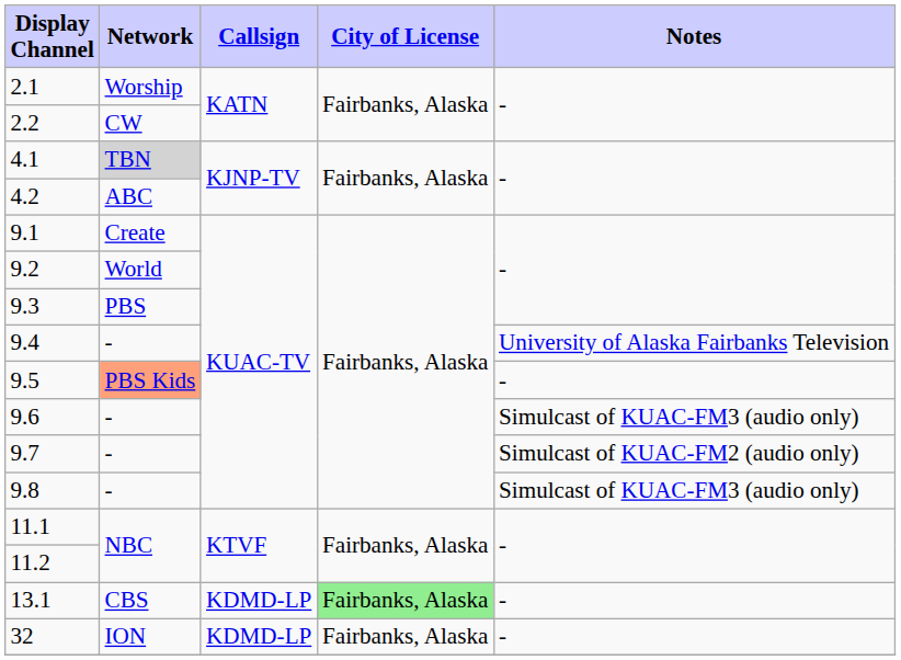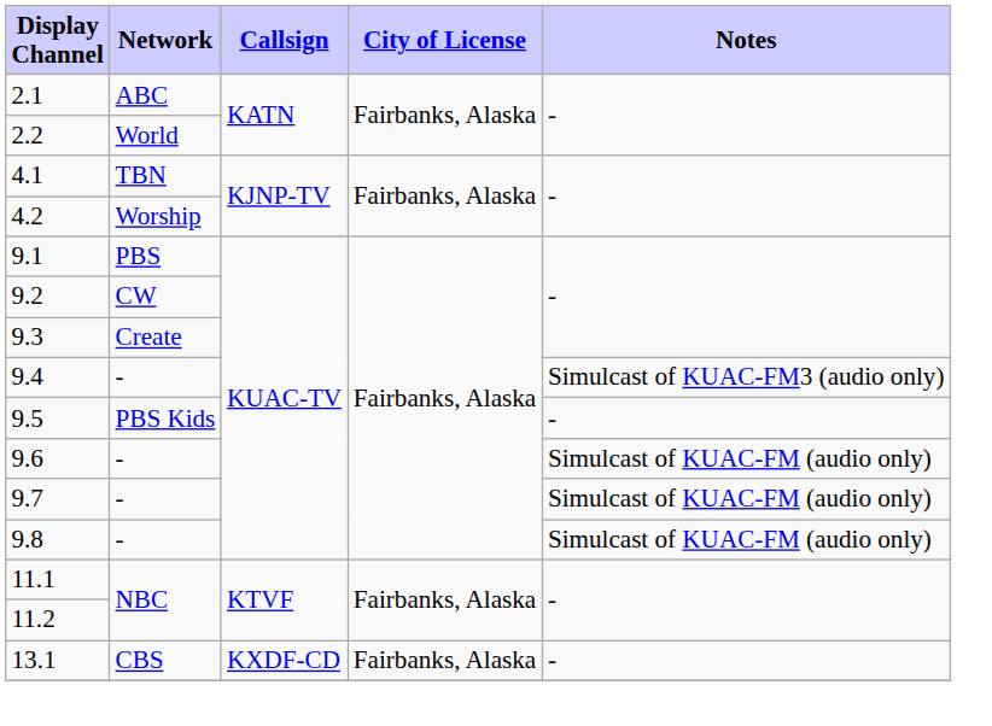 <table class="wikitable" border="1">
 <tr>
 <th style="background:#ccccff;"><strong>Display<br>Channel</strong></th>
 <th style="background:#ccccff;"><strong>Network</strong></th>
 <th style="background:#ccccff;"><strong><a href='#'>Callsign</a></strong></th>
 <th style="background:#ccccff;"><strong><a href='#'>City of License</a></strong></th>
 <th style="background:#ccccff;"><strong>Notes</strong></th>
 </tr>
 <tr>
 <td rowspan=1>2.1</td>
-<td><a href='#'>Worship</a></td>
+<td rowspan=1><a href='#'>ABC</a></td>
 <td rowspan=2><a href='#'>KATN</a></td>
 <td rowspan=2>Fairbanks, Alaska</td>
 <td rowspan=2>-</td>
 </tr>
 <tr>
 <td>2.2</td>
-<td><a href='#'>CW</a></td>
+<td><a href='#'>World</a></td>
 </tr>
 <tr>
 <td rowspan=1>4.1</td>
-<td rowspan=1 style="background: lightgrey;"><a href='#'>TBN</a></td>
+<td rowspan=1><a href='#'>TBN</a></td>
 <td rowspan=2><a href='#'>KJNP-TV</a></td>
 <td rowspan=2>Fairbanks, Alaska</td>
 <td rowspan=2>-</td>
 </tr>
 <tr>
 <td>4.2</td>
-<td rowspan=1><a href='#'>ABC</a></td>
+<td><a href='#'>Worship</a></td>
 </tr>
 <tr>
 <td rowspan=1>9.1</td>
-<td><a href='#'>Create</a></td>
+<td rowspan=1><a href='#'>PBS</a></td>
 <td rowspan=8><a href='#'>KUAC-TV</a></td>
 <td rowspan=8>Fairbanks, Alaska</td>
 <td rowspan=3>-</td>
 </tr>
 <tr>
 <td>9.2</td>
-<td><a href='#'>World</a></td>
+<td><a href='#'>CW</a></td>
 </tr>
 <tr>
 <td>9.3</td>
-<td rowspan=1><a href='#'>PBS</a></td>
+<td><a href='#'>Create</a></td>
 </tr>
 <tr>
 <td>9.4</td>
 <td>-</td>
-<td><a href='#'>University of Alaska Fairbanks</a> Television</td>
+<td>Simulcast of <a href='#'>KUAC-FM</a>3 (audio only)</td>
 </tr>
 <tr>
 <td>9.5</td>
-<td style="background: lightsalmon;"><a href='#'>PBS Kids</a></td>
+<td><a href='#'>PBS Kids</a></td>
 <td>-</td>
 </tr>
 <tr>
 <td>9.6</td>
 <td>-</td>
-<td>Simulcast of <a href='#'>KUAC-FM</a>3 (audio only)</td>
+<td>Simulcast of <a href='#'>KUAC-FM</a> (audio only)</td>
 </tr>
 <tr>
 <td>9.7</td>
 <td>-</td>
-<td>Simulcast of <a href='#'>KUAC-FM</a>2 (audio only)</td>
+<td>Simulcast of <a href='#'>KUAC-FM</a> (audio only)</td>
 </tr>
 <tr>
 <td>9.8</td>
 <td>-</td>
-<td>Simulcast of <a href='#'>KUAC-FM</a>3 (audio only)</td>
+<td>Simulcast of <a href='#'>KUAC-FM</a> (audio only)</td>
 </tr>
 <tr>
 <td rowspan=1>11.1</td>
 <td rowspan=2><a href='#'>NBC</a></td>
 <td rowspan=2><a href='#'>KTVF</a></td>
 <td rowspan=2>Fairbanks, Alaska</td>
 <td rowspan=2>-</td>
 </tr>
 <tr>
 <td>11.2</td>
 </tr>
 <tr>
 <td>13.1</td>
 <td><a href='#'>CBS</a></td>
-<td><a href='#'>KDMD-LP</a></td>
-<td style="background: lightgreen;">Fairbanks, Alaska</td>
-<td>-</td>
-</tr>
-<tr>
-<td>32</td>
-<td><a href='#'>ION</a></td>
-<td><a href='#'>KDMD-LP</a></td>
+<td><a href='#'>KXDF-CD</a></td>
 <td>Fairbanks, Alaska</td>
 <td>-</td>
 </tr>
 <tr>
 </tr>
 </table>
